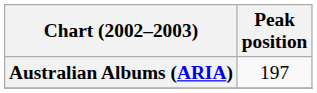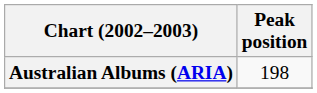 <table class="wikitable sortable plainrowheaders">
 <tr>
 <th scope="col">Chart (2002–2003)</th>
 <th scope="col">Peak<br>position</th>
 </tr>
 <tr>
 <th scope="row">Australian Albums (<a href='#'>ARIA</a>)</th>
-<td align="center">197</td>
+<td align="center">198</td>
 </tr>
 <tr>
 </tr>
 <tr>
 </tr>
 <tr>
 </tr>
 <tr>
 </tr>
 <tr>
 </tr>
 <tr>
 </tr>
 <tr>
 </tr>
 <tr>
 </tr>
 </table>
